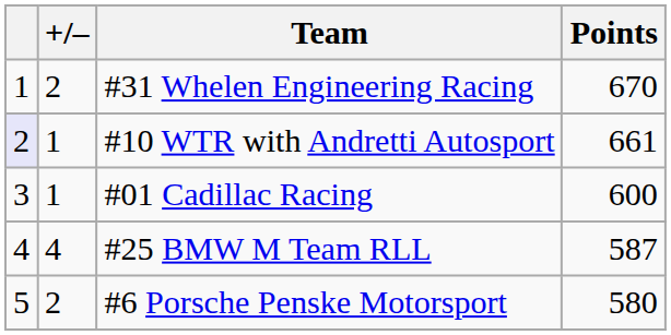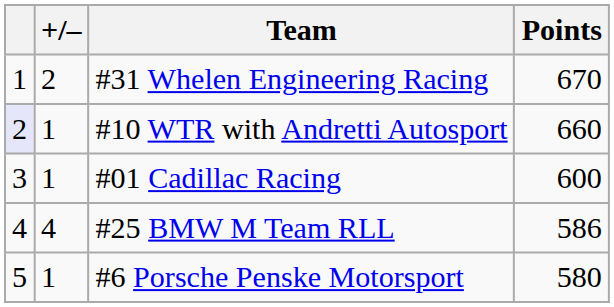 <table class="wikitable" style="font-size: 95%;">
 <tr>
 <th scope="col"></th>
 <th scope="col">+/–</th>
 <th scope="col">Team</th>
 <th scope="col">Points</th>
 </tr>
 <tr>
 <td align=center>1</td>
 <td align="left"> 2</td>
 <td> #31 <a href='#'>Whelen Engineering Racing</a></td>
 <td align=right>670</td>
 </tr>
 <tr>
 <td align=center style="background: lavender;">2</td>
 <td align="left"> 1</td>
 <td> #10 <a href='#'>WTR</a> with <a href='#'>Andretti Autosport</a></td>
-<td align=right>661</td>
+<td align=right>660</td>
 </tr>
 <tr>
 <td align=center>3</td>
 <td align="left"> 1</td>
 <td> #01 <a href='#'>Cadillac Racing</a></td>
 <td align=right>600</td>
 </tr>
 <tr>
 <td align=center>4</td>
 <td align="left"> 4</td>
 <td> #25 <a href='#'>BMW M Team RLL</a></td>
-<td align=right>587</td>
+<td align=right>586</td>
 </tr>
 <tr>
 <td align=center>5</td>
-<td align="left"> 2</td>
+<td align="left"> 1</td>
 <td> #6 <a href='#'>Porsche Penske Motorsport</a></td>
 <td align=right>580</td>
 </tr>
 <tr>
 </tr>
 </table>
